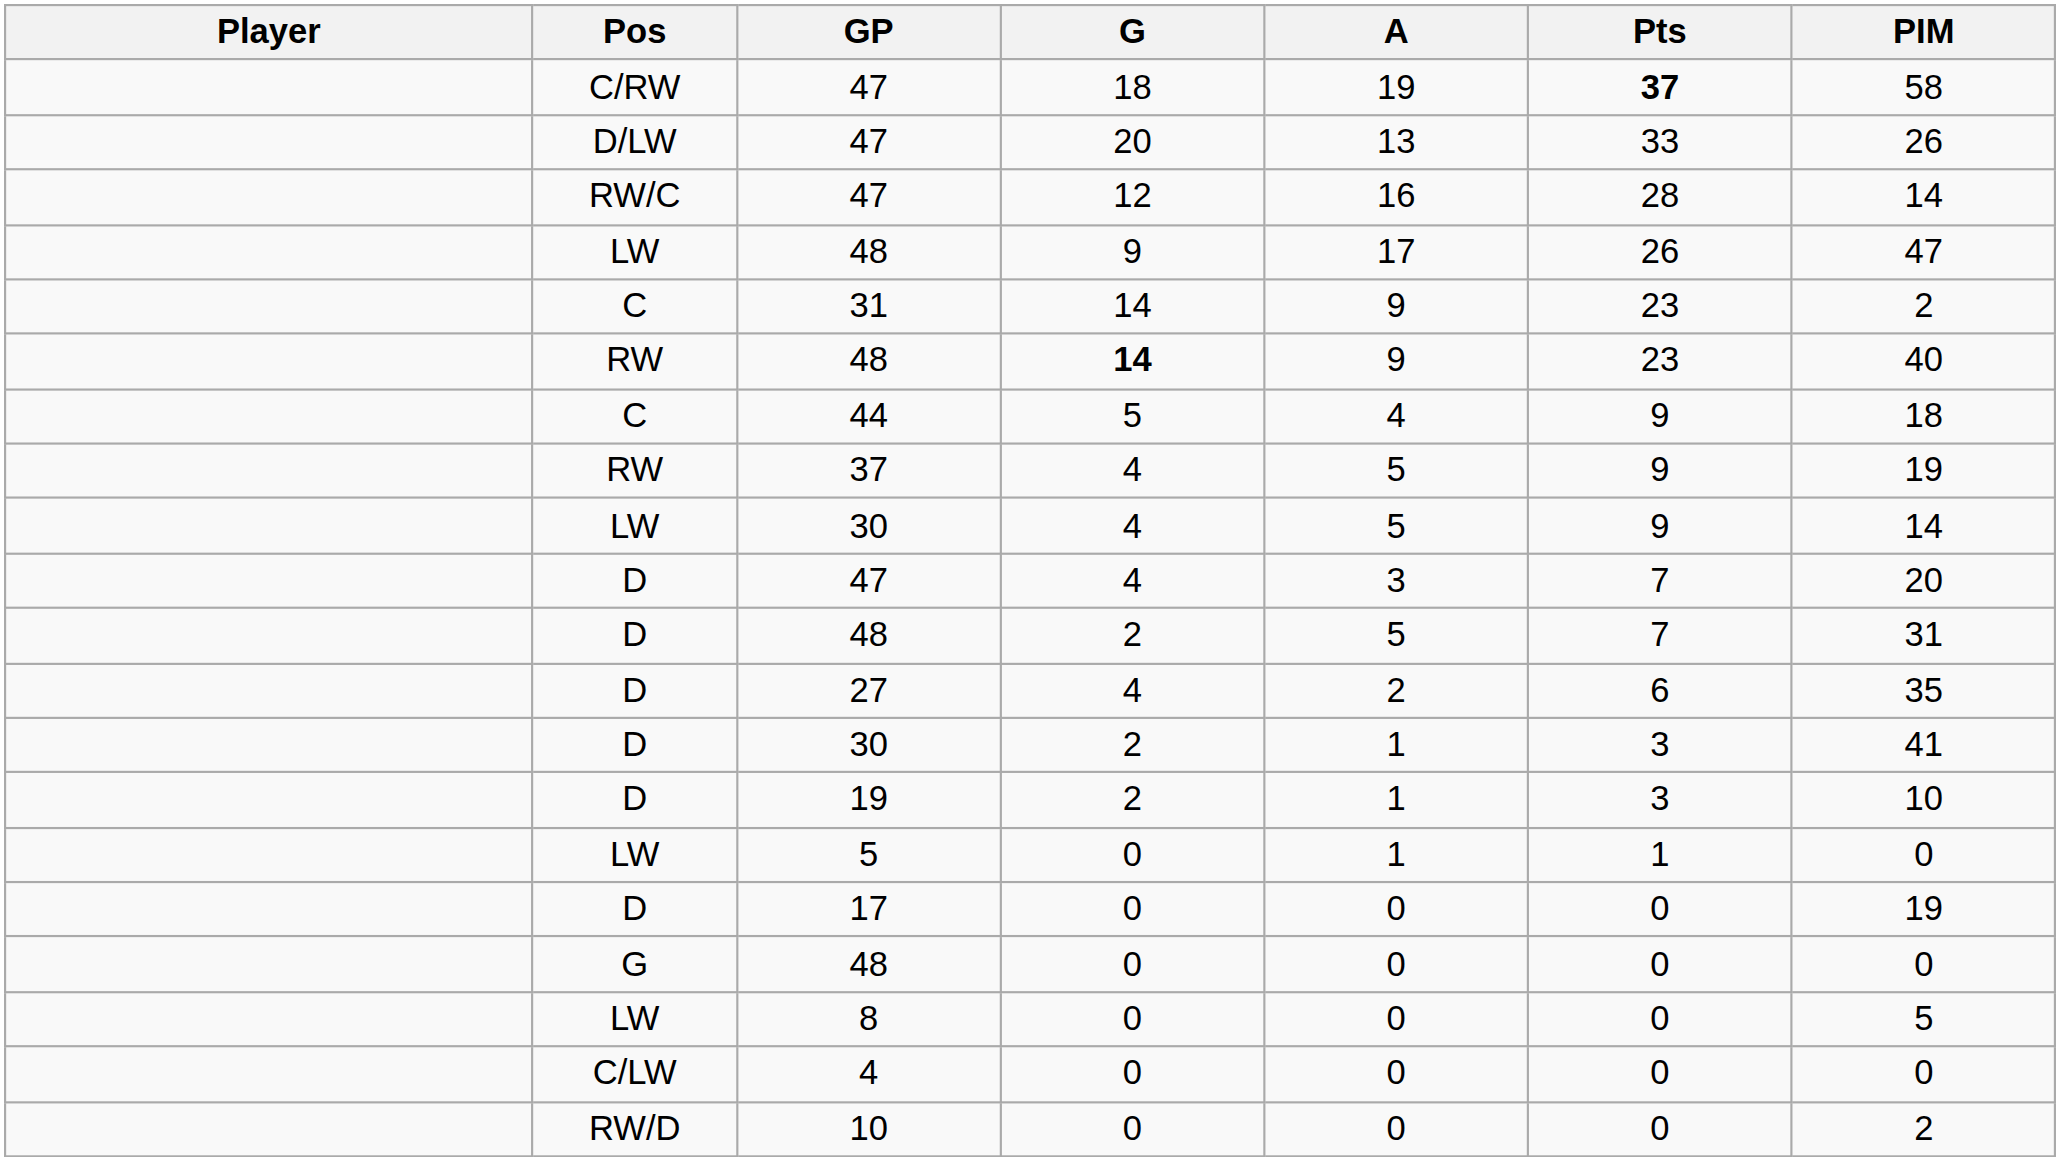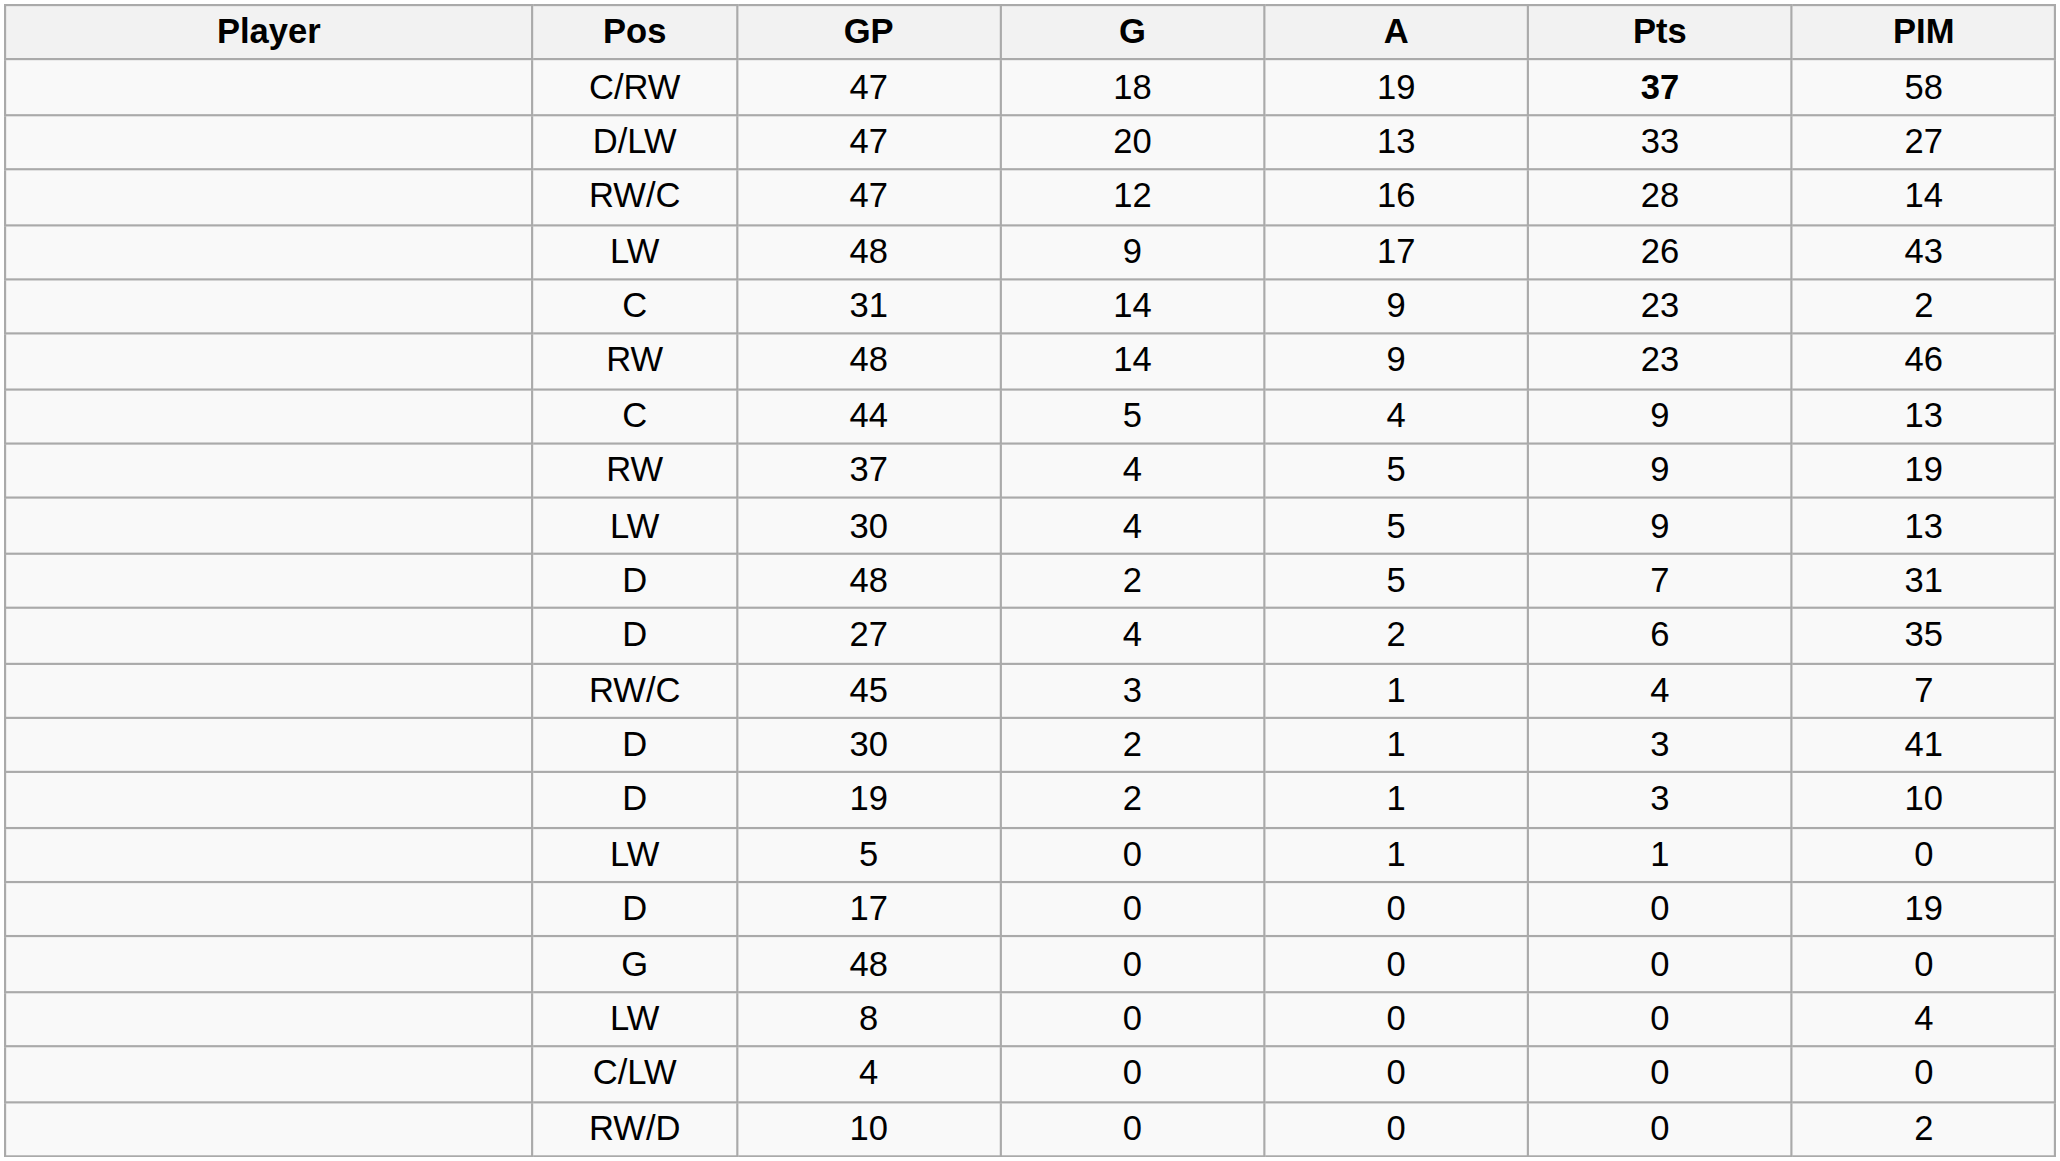 <table class="wikitable sortable" width="60%">
 <tr ALIGN="center">
 <th bgcolor="#DDDDFF" width="10%">Player</th>
 <th bgcolor="#DDDDFF" width="3%" title="Position">Pos</th>
 <th bgcolor="#DDDDFF" width="5%" title="Games played">GP</th>
 <th bgcolor="#DDDDFF" width="5%" title="Goals">G</th>
 <th bgcolor="#DDDDFF" width="5%" title="Assists">A</th>
 <th bgcolor="#DDDDFF" width="5%" title="Points">Pts</th>
 <th bgcolor="#DDDDFF" width="5%" title="Penalties in Minutes">PIM</th>
 </tr>
 <tr align="center">
 <td align="right"></td>
 <td>C/RW</td>
 <td>47</td>
 <td>18</td>
 <td>19</td>
 <td><strong>37</strong></td>
 <td>58</td>
 </tr>
 <tr align="center">
 <td align="right"></td>
 <td>D/LW</td>
 <td>47</td>
 <td>20</td>
 <td>13</td>
 <td>33</td>
-<td>26</td>
+<td>27</td>
 </tr>
 <tr align="center">
 <td align="right"></td>
 <td>RW/C</td>
 <td>47</td>
 <td>12</td>
 <td>16</td>
 <td>28</td>
 <td>14</td>
 </tr>
 <tr align="center">
 <td align="right"></td>
 <td>LW</td>
 <td>48</td>
 <td>9</td>
 <td>17</td>
 <td>26</td>
-<td>47</td>
+<td>43</td>
 </tr>
 <tr align="center">
 <td align="right"></td>
 <td>C</td>
 <td>31</td>
 <td>14</td>
 <td>9</td>
 <td>23</td>
 <td>2</td>
 </tr>
 <tr align="center">
 <td align="right"></td>
 <td>RW</td>
 <td>48</td>
-<td><strong>14</strong></td>
+<td>14</td>
 <td>9</td>
 <td>23</td>
-<td>40</td>
+<td>46</td>
 </tr>
 <tr align="center">
 <td align="right"></td>
 <td>C</td>
 <td>44</td>
 <td>5</td>
 <td>4</td>
 <td>9</td>
-<td>18</td>
+<td>13</td>
 </tr>
 <tr align="center">
 <td align="right"></td>
 <td>RW</td>
 <td>37</td>
 <td>4</td>
 <td>5</td>
 <td>9</td>
 <td>19</td>
 </tr>
 <tr align="center">
 <td align="right"></td>
 <td>LW</td>
 <td>30</td>
 <td>4</td>
 <td>5</td>
 <td>9</td>
-<td>14</td>
-</tr>
-<tr align="center">
-<td align="right"></td>
-<td>D</td>
-<td>47</td>
-<td>4</td>
-<td>3</td>
-<td>7</td>
-<td>20</td>
+<td>13</td>
 </tr>
 <tr align="center">
 <td align="right"></td>
 <td>D</td>
 <td>48</td>
 <td>2</td>
 <td>5</td>
 <td>7</td>
 <td>31</td>
 </tr>
 <tr align="center">
 <td align="right"></td>
 <td>D</td>
 <td>27</td>
 <td>4</td>
 <td>2</td>
 <td>6</td>
 <td>35</td>
+</tr>
+<tr align="center">
+<td align="right"></td>
+<td>RW/C</td>
+<td>45</td>
+<td>3</td>
+<td>1</td>
+<td>4</td>
+<td>7</td>
 </tr>
 <tr align="center">
 <td align="right"></td>
 <td>D</td>
 <td>30</td>
 <td>2</td>
 <td>1</td>
 <td>3</td>
 <td>41</td>
 </tr>
 <tr align="center">
 <td align="right"></td>
 <td>D</td>
 <td>19</td>
 <td>2</td>
 <td>1</td>
 <td>3</td>
 <td>10</td>
 </tr>
 <tr align="center">
 <td align="right"></td>
 <td>LW</td>
 <td>5</td>
 <td>0</td>
 <td>1</td>
 <td>1</td>
 <td>0</td>
 </tr>
 <tr align="center">
 <td align="right"></td>
 <td>D</td>
 <td>17</td>
 <td>0</td>
 <td>0</td>
 <td>0</td>
 <td>19</td>
 </tr>
 <tr align="center">
 <td align="right"></td>
 <td>G</td>
 <td>48</td>
 <td>0</td>
 <td>0</td>
 <td>0</td>
 <td>0</td>
 </tr>
 <tr align="center">
 <td align="right"></td>
 <td>LW</td>
 <td>8</td>
 <td>0</td>
 <td>0</td>
 <td>0</td>
-<td>5</td>
+<td>4</td>
 </tr>
 <tr align="center">
 <td align="right"></td>
 <td>C/LW</td>
 <td>4</td>
 <td>0</td>
 <td>0</td>
 <td>0</td>
 <td>0</td>
 </tr>
 <tr align="center">
 <td align="right"></td>
 <td>RW/D</td>
 <td>10</td>
 <td>0</td>
 <td>0</td>
 <td>0</td>
 <td>2</td>
 </tr>
 </table>
